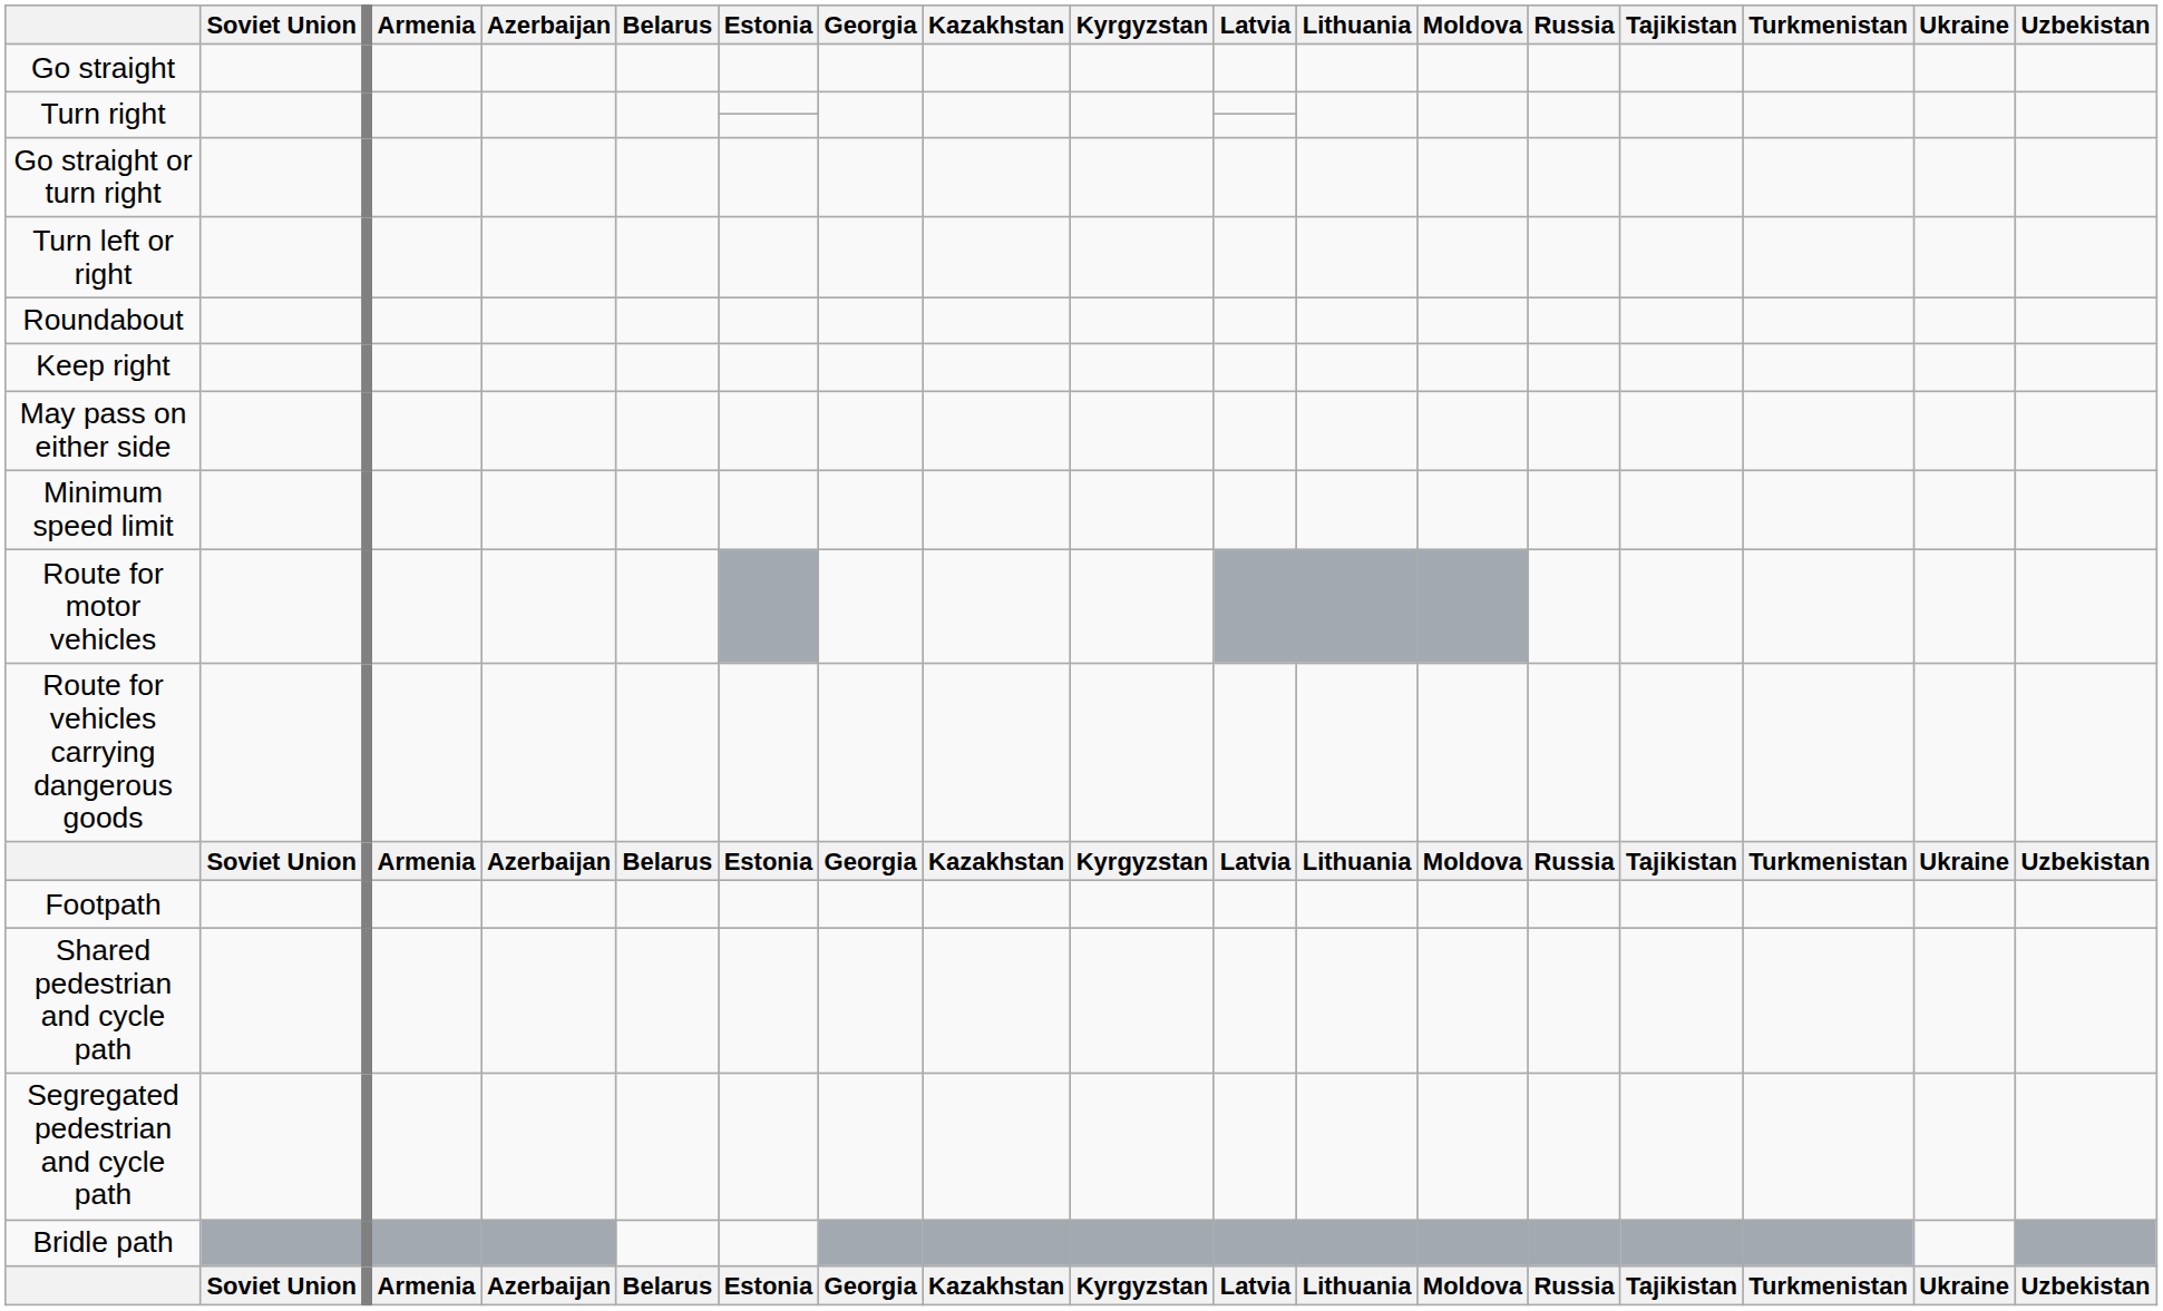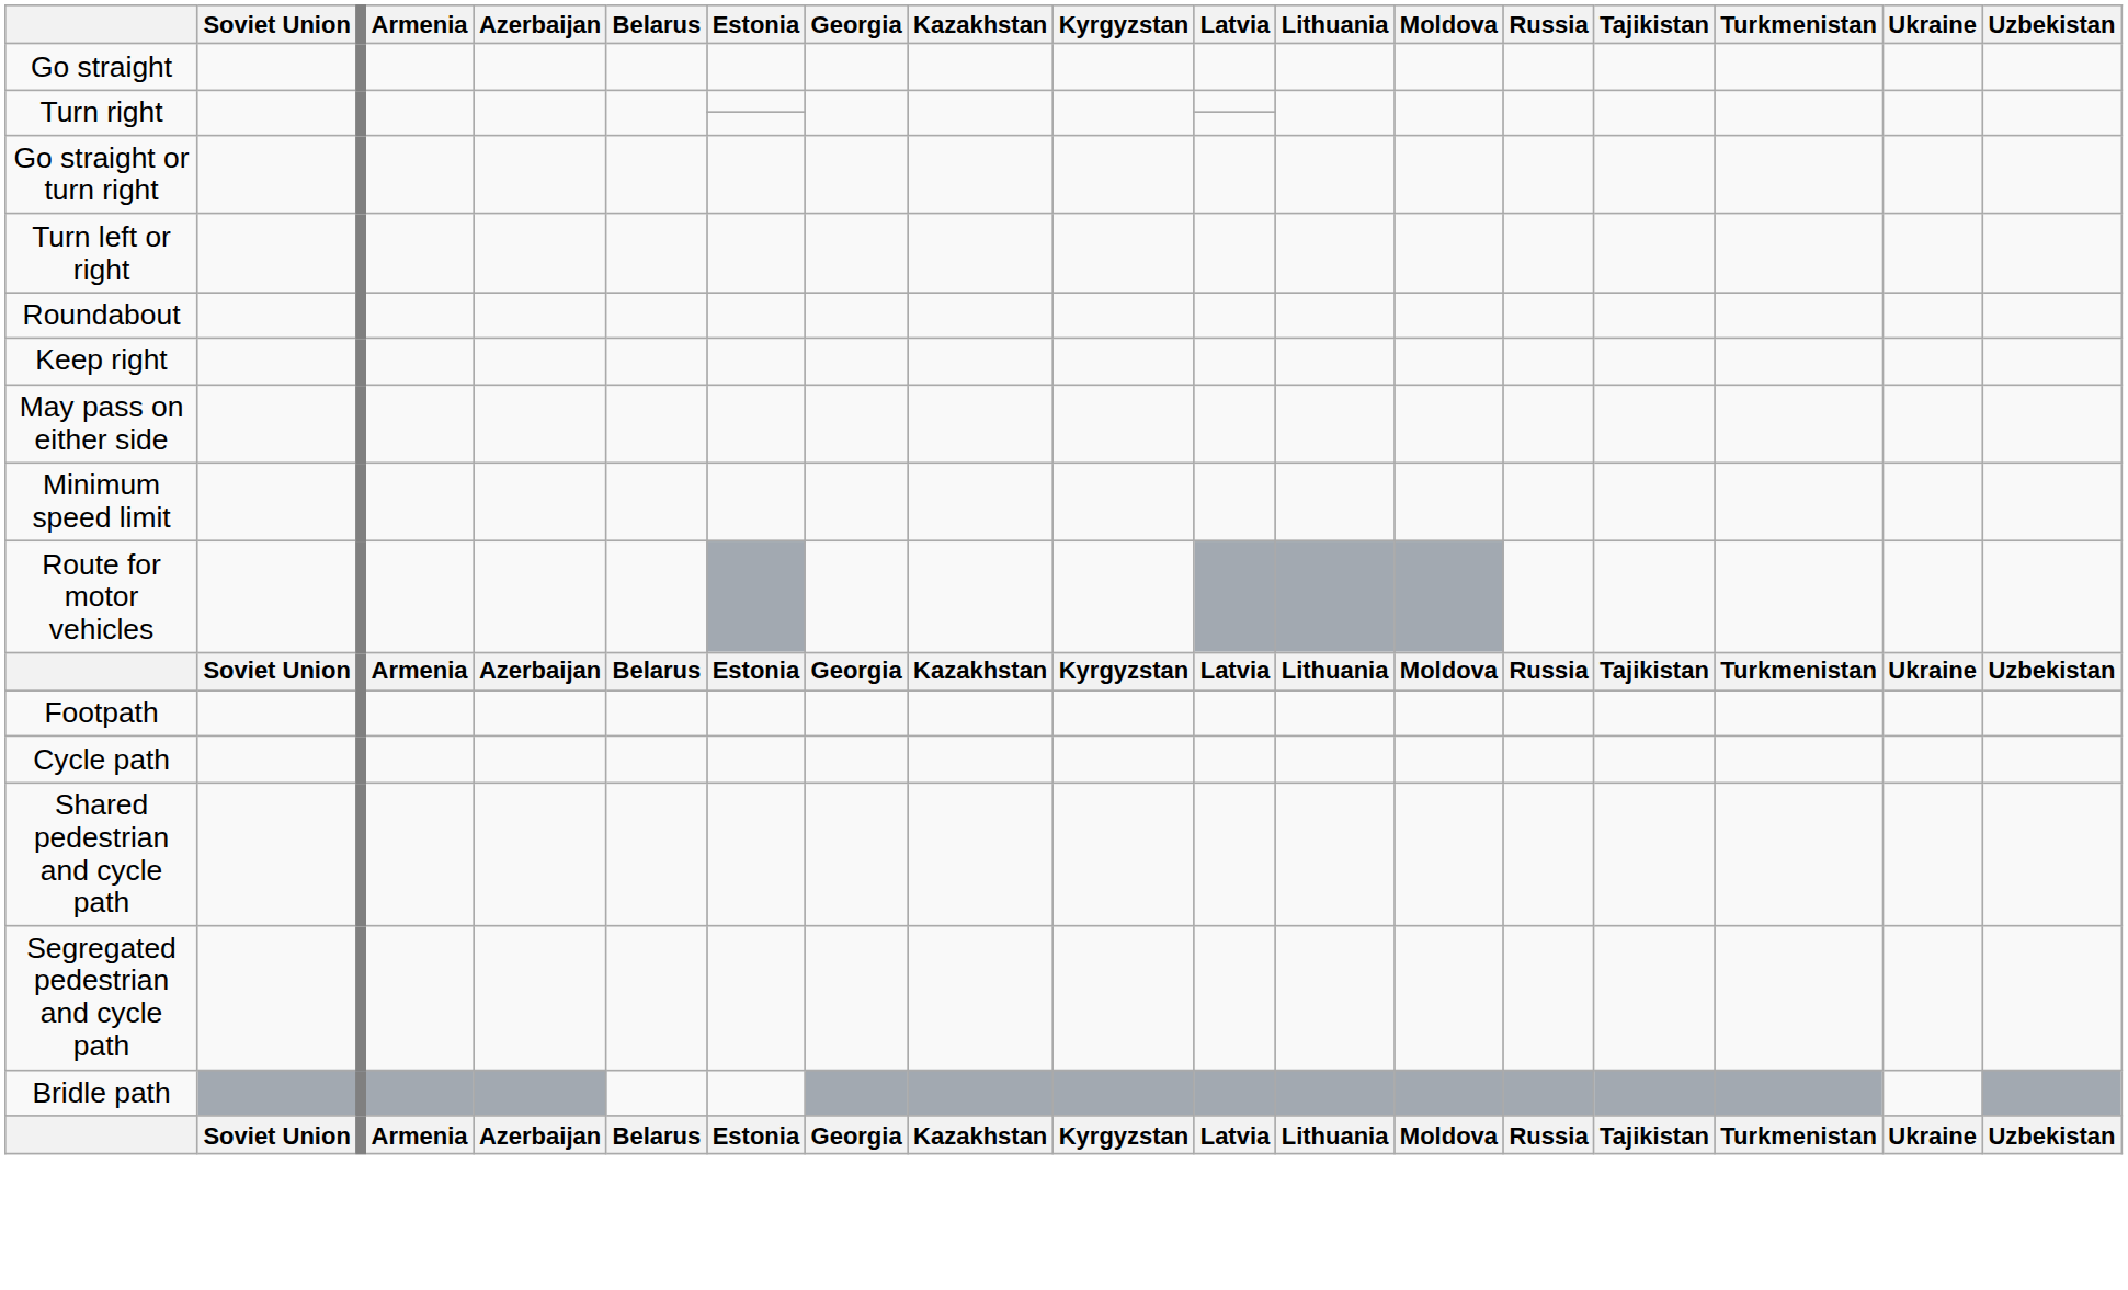 <table class="wikitable" style="text-align:center;">
 <tr style="font-size:smaller;">
 <th width="100"></th>
 <th style="border-right: solid 6px grey;">Soviet Union</th>
 <th>Armenia</th>
 <th>Azerbaijan</th>
 <th>Belarus</th>
 <th>Estonia</th>
 <th>Georgia</th>
 <th>Kazakhstan</th>
 <th>Kyrgyzstan</th>
 <th>Latvia</th>
 <th>Lithuania</th>
 <th>Moldova</th>
 <th>Russia</th>
 <th>Tajikistan</th>
 <th>Turkmenistan</th>
 <th>Ukraine</th>
 <th>Uzbekistan</th>
 </tr>
 <tr>
 <td>Go straight</td>
 <td style="border-right: solid 6px grey;"></td>
 <td></td>
 <td></td>
 <td></td>
 <td></td>
 <td></td>
 <td></td>
 <td></td>
 <td></td>
 <td></td>
 <td></td>
 <td></td>
 <td></td>
 <td></td>
 <td></td>
 <td></td>
 </tr>
 <tr>
 <td scope="col" rowspan="2">Turn right</td>
 <td rowspan="2" style="border-right: solid 6px grey;"></td>
 <td rowspan="2"></td>
 <td rowspan="2"></td>
 <td rowspan="2"></td>
 <td></td>
 <td rowspan="2"></td>
 <td rowspan="2"></td>
 <td rowspan="2"></td>
 <td></td>
 <td rowspan="2"></td>
 <td rowspan="2"></td>
 <td rowspan="2"></td>
 <td rowspan="2"></td>
 <td rowspan="2"></td>
 <td rowspan="2"></td>
 <td rowspan="2"></td>
 </tr>
 <tr>
 <td></td>
 <td></td>
 </tr>
 <tr>
 <td>Go straight or turn right</td>
 <td style="border-right: solid 6px grey;"></td>
 <td></td>
 <td></td>
 <td></td>
 <td></td>
 <td></td>
 <td></td>
 <td></td>
 <td></td>
 <td></td>
 <td></td>
 <td></td>
 <td></td>
 <td></td>
 <td></td>
 <td></td>
 </tr>
 <tr>
 <td>Turn left or right</td>
 <td style="border-right: solid 6px grey;"></td>
 <td></td>
 <td></td>
 <td></td>
 <td></td>
 <td></td>
 <td></td>
 <td></td>
 <td></td>
 <td></td>
 <td></td>
 <td></td>
 <td></td>
 <td></td>
 <td></td>
 <td></td>
 </tr>
 <tr>
 <td>Roundabout</td>
 <td style="border-right: solid 6px grey;"></td>
 <td></td>
 <td></td>
 <td></td>
 <td></td>
 <td></td>
 <td></td>
 <td></td>
 <td></td>
 <td></td>
 <td></td>
 <td></td>
 <td></td>
 <td></td>
 <td></td>
 <td></td>
 </tr>
 <tr>
 <td>Keep right</td>
 <td style="border-right: solid 6px grey;"></td>
 <td></td>
 <td></td>
 <td></td>
 <td></td>
 <td></td>
 <td></td>
 <td></td>
 <td></td>
 <td></td>
 <td></td>
 <td></td>
 <td></td>
 <td></td>
 <td></td>
 <td></td>
 </tr>
 <tr>
 <td>May pass on either side</td>
 <td style="border-right: solid 6px grey;"></td>
 <td></td>
 <td></td>
 <td></td>
 <td></td>
 <td></td>
 <td></td>
 <td></td>
 <td></td>
 <td></td>
 <td></td>
 <td></td>
 <td></td>
 <td></td>
 <td></td>
 <td></td>
 </tr>
 <tr>
 <td>Minimum speed limit</td>
 <td style="border-right: solid 6px grey;"></td>
 <td></td>
 <td></td>
 <td></td>
 <td></td>
 <td></td>
 <td></td>
 <td></td>
 <td></td>
 <td></td>
 <td></td>
 <td></td>
 <td></td>
 <td></td>
 <td></td>
 <td></td>
 </tr>
 <tr>
 <td>Route for motor vehicles</td>
 <td style="border-right: solid 6px grey;"></td>
 <td></td>
 <td></td>
 <td></td>
 <td style="background: #a2a9b1;"></td>
 <td></td>
 <td></td>
 <td></td>
 <td style="background: #a2a9b1;"></td>
 <td style="background: #a2a9b1;"></td>
 <td style="background: #a2a9b1;"></td>
 <td></td>
 <td></td>
 <td></td>
 <td></td>
 <td></td>
 </tr>
-<tr>
-<td>Route for vehicles carrying dangerous goods</td>
-<td style="border-right: solid 6px grey;"></td>
-<td></td>
-<td></td>
-<td></td>
-<td></td>
-<td></td>
-<td></td>
-<td></td>
-<td></td>
-<td></td>
-<td></td>
-<td></td>
-<td></td>
-<td></td>
-<td></td>
-<td></td>
-</tr>
 <tr style="font-size:smaller;">
 <th width="100"></th>
 <th style="border-right: solid 6px grey;">Soviet Union</th>
 <th>Armenia</th>
 <th>Azerbaijan</th>
 <th>Belarus</th>
 <th>Estonia</th>
 <th>Georgia</th>
 <th>Kazakhstan</th>
 <th>Kyrgyzstan</th>
 <th>Latvia</th>
 <th>Lithuania</th>
 <th>Moldova</th>
 <th>Russia</th>
 <th>Tajikistan</th>
 <th>Turkmenistan</th>
 <th>Ukraine</th>
 <th>Uzbekistan</th>
 </tr>
 <tr>
 <td>Footpath</td>
+<td style="border-right: solid 6px grey;"></td>
+<td></td>
+<td></td>
+<td></td>
+<td></td>
+<td></td>
+<td></td>
+<td></td>
+<td></td>
+<td></td>
+<td></td>
+<td></td>
+<td></td>
+<td></td>
+<td></td>
+<td></td>
+</tr>
+<tr>
+<td>Cycle path</td>
 <td style="border-right: solid 6px grey;"></td>
 <td></td>
 <td></td>
 <td></td>
 <td></td>
 <td></td>
 <td></td>
 <td></td>
 <td></td>
 <td></td>
 <td></td>
 <td></td>
 <td></td>
 <td></td>
 <td></td>
 <td></td>
 </tr>
 <tr>
 <td>Shared pedestrian and cycle path</td>
 <td style="border-right: solid 6px grey;"></td>
 <td></td>
 <td></td>
 <td></td>
 <td></td>
 <td></td>
 <td></td>
 <td></td>
 <td></td>
 <td></td>
 <td></td>
 <td></td>
 <td></td>
 <td></td>
 <td></td>
 <td></td>
 </tr>
 <tr>
 <td>Segregated pedestrian and cycle path</td>
 <td style="border-right: solid 6px grey;"></td>
 <td></td>
 <td></td>
 <td></td>
 <td></td>
 <td></td>
 <td></td>
 <td></td>
 <td></td>
 <td></td>
 <td></td>
 <td></td>
 <td></td>
 <td></td>
 <td></td>
 <td></td>
 </tr>
 <tr>
 <td>Bridle path</td>
 <td style="background: #a2a9b1; border-right: solid 6px grey;"></td>
 <td style="background: #a2a9b1;"></td>
 <td style="background: #a2a9b1;"></td>
 <td></td>
 <td></td>
 <td style="background: #a2a9b1;"></td>
 <td style="background: #a2a9b1;"></td>
 <td style="background: #a2a9b1;"></td>
 <td style="background: #a2a9b1;"></td>
 <td style="background: #a2a9b1;"></td>
 <td style="background: #a2a9b1;"></td>
 <td style="background: #a2a9b1;"></td>
 <td style="background: #a2a9b1;"></td>
 <td style="background: #a2a9b1;"></td>
 <td></td>
 <td style="background: #a2a9b1;"></td>
 </tr>
 <tr style="font-size:smaller;">
 <th width="100"></th>
 <th style="border-right: solid 6px grey;">Soviet Union</th>
 <th>Armenia</th>
 <th>Azerbaijan</th>
 <th>Belarus</th>
 <th>Estonia</th>
 <th>Georgia</th>
 <th>Kazakhstan</th>
 <th>Kyrgyzstan</th>
 <th>Latvia</th>
 <th>Lithuania</th>
 <th>Moldova</th>
 <th>Russia</th>
 <th>Tajikistan</th>
 <th>Turkmenistan</th>
 <th>Ukraine</th>
 <th>Uzbekistan</th>
 </tr>
 </table>
